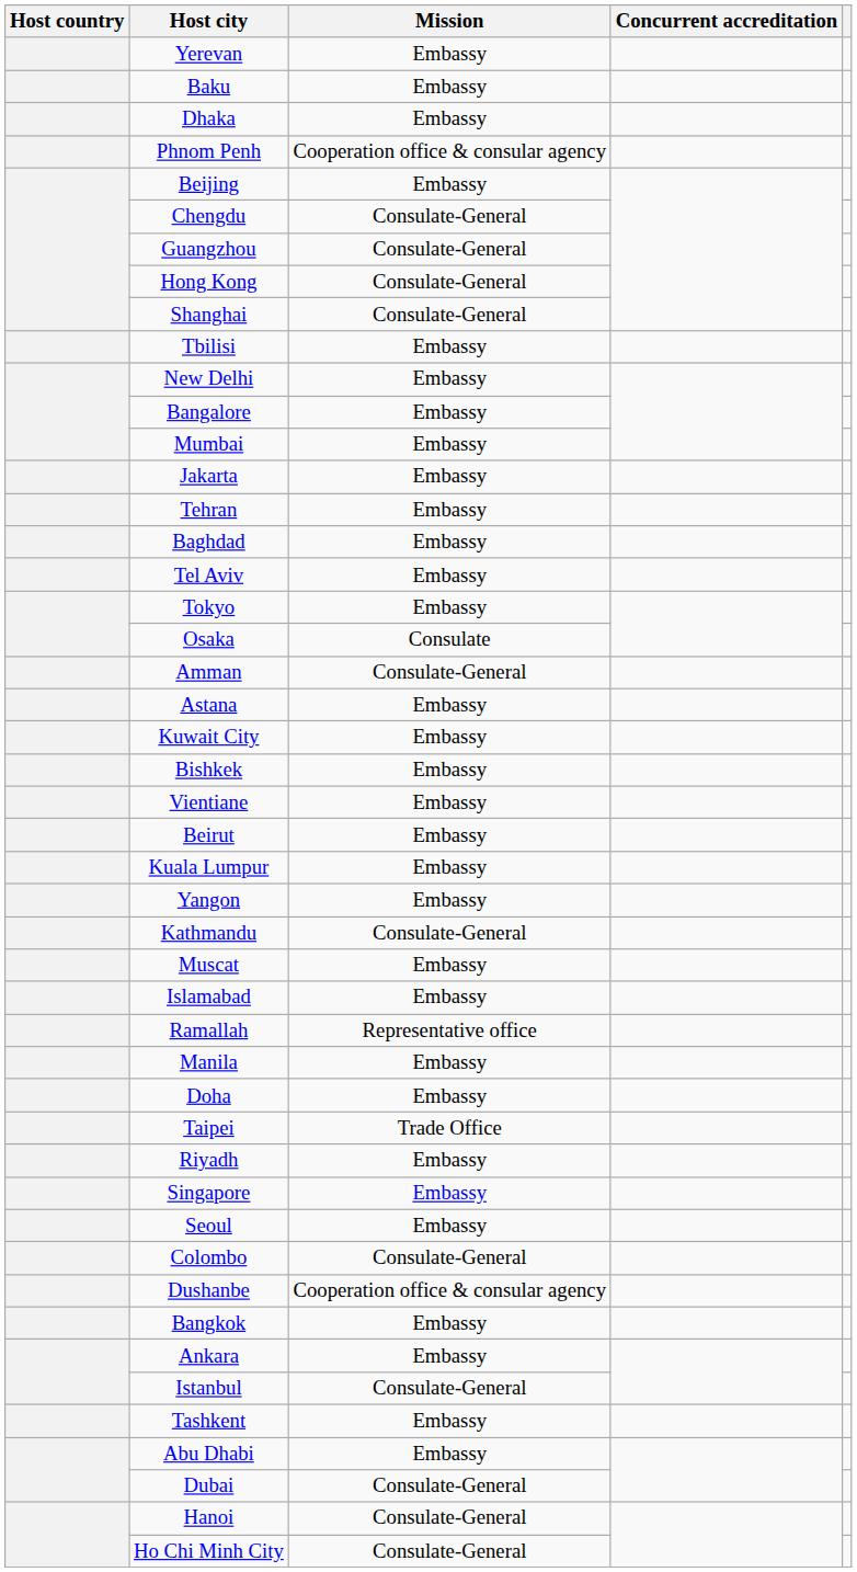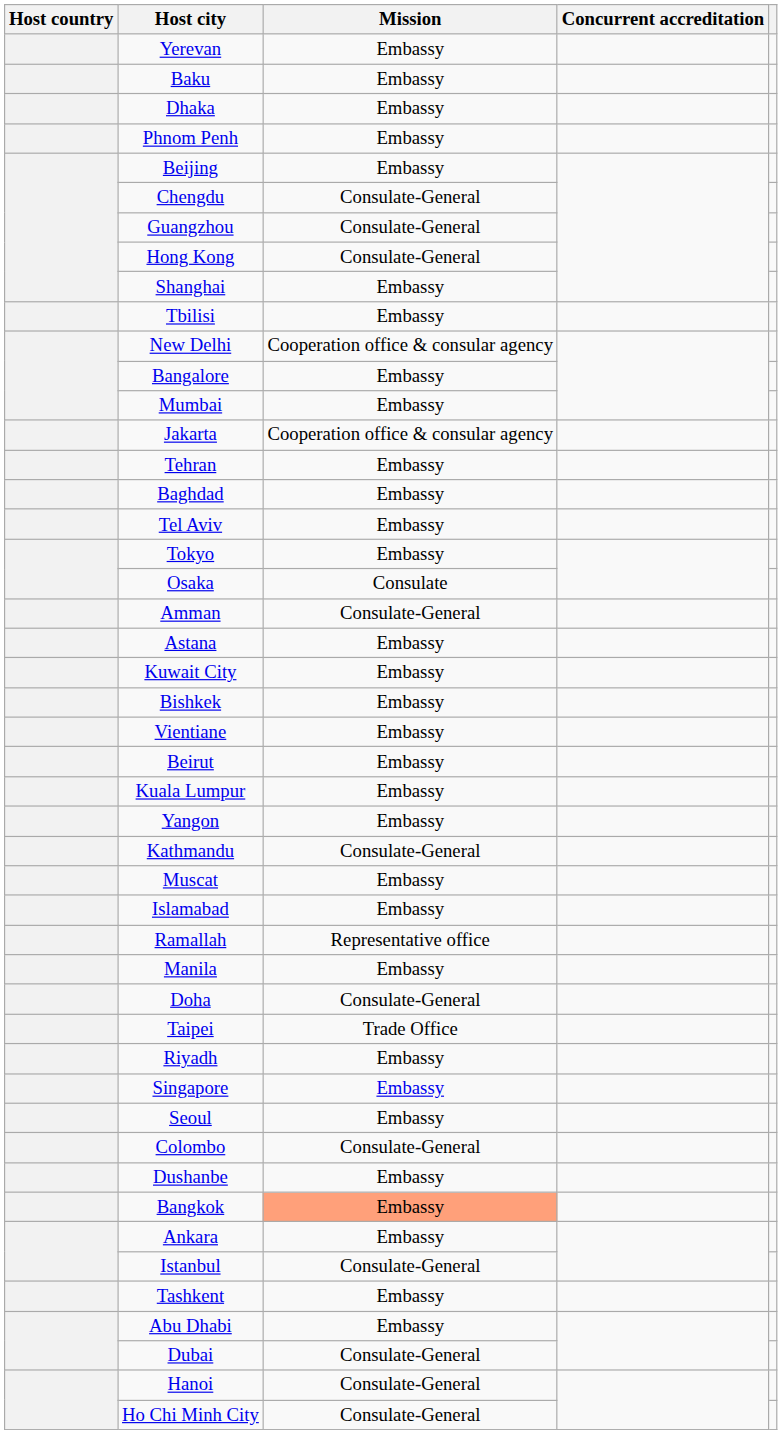 <table class="wikitable plainrowheaders" style="text-align:center;">
 <tr>
 <th scope="col">Host country</th>
 <th scope="col">Host city</th>
 <th scope="col">Mission</th>
 <th scope="col">Concurrent accreditation</th>
 <th scope="col"></th>
 </tr>
 <tr>
 <th scope="row"></th>
 <td><a href='#'>Yerevan</a></td>
 <td>Embassy</td>
 <td></td>
 <td></td>
 </tr>
 <tr>
 <th scope="row"></th>
 <td><a href='#'>Baku</a></td>
 <td>Embassy</td>
 <td></td>
 <td></td>
 </tr>
 <tr>
 <th scope="row"></th>
 <td><a href='#'>Dhaka</a></td>
 <td>Embassy</td>
 <td></td>
 <td></td>
 </tr>
 <tr>
 <th scope="row"></th>
 <td><a href='#'>Phnom Penh</a></td>
-<td>Cooperation office & consular agency</td>
+<td>Embassy</td>
 <td></td>
 <td></td>
 </tr>
 <tr>
 <th scope="row" rowspan="5"></th>
 <td><a href='#'>Beijing</a></td>
 <td>Embassy</td>
 <td rowspan="5"></td>
 <td></td>
 </tr>
 <tr>
 <td><a href='#'>Chengdu</a></td>
 <td>Consulate-General</td>
 <td></td>
 </tr>
 <tr>
 <td><a href='#'>Guangzhou</a></td>
 <td>Consulate-General</td>
 <td></td>
 </tr>
 <tr>
 <td><a href='#'>Hong Kong</a></td>
 <td>Consulate-General</td>
 <td></td>
 </tr>
 <tr>
 <td><a href='#'>Shanghai</a></td>
-<td>Consulate-General</td>
+<td>Embassy</td>
 <td></td>
 </tr>
 <tr>
 <th scope="row"></th>
 <td><a href='#'>Tbilisi</a></td>
 <td>Embassy</td>
 <td></td>
 <td></td>
 </tr>
 <tr>
 <th scope="row" rowspan="3"></th>
 <td><a href='#'>New Delhi</a></td>
-<td>Embassy</td>
+<td>Cooperation office & consular agency</td>
 <td rowspan="3"></td>
 <td></td>
 </tr>
 <tr>
 <td><a href='#'>Bangalore</a></td>
 <td>Embassy</td>
 <td></td>
 </tr>
 <tr>
 <td><a href='#'>Mumbai</a></td>
 <td>Embassy</td>
 <td></td>
 </tr>
 <tr>
 <th scope="row"></th>
 <td><a href='#'>Jakarta</a></td>
-<td>Embassy</td>
+<td>Cooperation office & consular agency</td>
 <td></td>
 <td></td>
 </tr>
 <tr>
 <th scope="row"></th>
 <td><a href='#'>Tehran</a></td>
 <td>Embassy</td>
 <td></td>
 <td></td>
 </tr>
 <tr>
 <th scope="row"></th>
 <td><a href='#'>Baghdad</a></td>
 <td>Embassy</td>
 <td></td>
 <td></td>
 </tr>
 <tr>
 <th scope="row"></th>
 <td><a href='#'>Tel Aviv</a></td>
 <td>Embassy</td>
 <td></td>
 <td></td>
 </tr>
 <tr>
 <th scope="row" rowspan="2"></th>
 <td><a href='#'>Tokyo</a></td>
 <td>Embassy</td>
 <td rowspan="2"></td>
 <td></td>
 </tr>
 <tr>
 <td><a href='#'>Osaka</a></td>
 <td>Consulate</td>
 <td></td>
 </tr>
 <tr>
 <th scope="row"></th>
 <td><a href='#'>Amman</a></td>
 <td>Consulate-General</td>
 <td></td>
 <td></td>
 </tr>
 <tr>
 <th scope="row"></th>
 <td><a href='#'>Astana</a></td>
 <td>Embassy</td>
 <td></td>
 <td></td>
 </tr>
 <tr>
 <th scope="row"></th>
 <td><a href='#'>Kuwait City</a></td>
 <td>Embassy</td>
 <td></td>
 <td></td>
 </tr>
 <tr>
 <th scope="row"></th>
 <td><a href='#'>Bishkek</a></td>
 <td>Embassy</td>
 <td></td>
 <td></td>
 </tr>
 <tr>
 <th scope="row"></th>
 <td><a href='#'>Vientiane</a></td>
 <td>Embassy</td>
 <td></td>
 <td></td>
 </tr>
 <tr>
 <th scope="row"></th>
 <td><a href='#'>Beirut</a></td>
 <td>Embassy</td>
 <td></td>
 <td></td>
 </tr>
 <tr>
 <th scope="row"></th>
 <td><a href='#'>Kuala Lumpur</a></td>
 <td>Embassy</td>
 <td></td>
 <td></td>
 </tr>
 <tr>
 <th scope="row"></th>
 <td><a href='#'>Yangon</a></td>
 <td>Embassy</td>
 <td></td>
 <td></td>
 </tr>
 <tr>
 <th scope="row"></th>
 <td><a href='#'>Kathmandu</a></td>
 <td>Consulate-General</td>
 <td></td>
 <td></td>
 </tr>
 <tr>
 <th scope="row"></th>
 <td><a href='#'>Muscat</a></td>
 <td>Embassy</td>
 <td></td>
 <td></td>
 </tr>
 <tr>
 <th scope="row"></th>
 <td><a href='#'>Islamabad</a></td>
 <td>Embassy</td>
 <td></td>
 <td></td>
 </tr>
 <tr>
 <th scope="row"></th>
 <td><a href='#'>Ramallah</a></td>
 <td>Representative office</td>
 <td></td>
 <td></td>
 </tr>
 <tr>
 <th scope="row"></th>
 <td><a href='#'>Manila</a></td>
 <td>Embassy</td>
 <td></td>
 <td></td>
 </tr>
 <tr>
 <th scope="row"></th>
 <td><a href='#'>Doha</a></td>
-<td>Embassy</td>
+<td>Consulate-General</td>
 <td></td>
 <td></td>
 </tr>
 <tr>
 <th scope="row"></th>
 <td><a href='#'>Taipei</a></td>
 <td>Trade Office</td>
 <td></td>
 <td></td>
 </tr>
 <tr>
 <th scope="row"></th>
 <td><a href='#'>Riyadh</a></td>
 <td>Embassy</td>
 <td></td>
 <td></td>
 </tr>
 <tr>
 <th scope="row"></th>
 <td><a href='#'>Singapore</a></td>
 <td><a href='#'>Embassy</a></td>
 <td></td>
 <td></td>
 </tr>
 <tr>
 <th scope="row"></th>
 <td><a href='#'>Seoul</a></td>
 <td>Embassy</td>
 <td></td>
 <td></td>
 </tr>
 <tr>
 <th scope="row"></th>
 <td><a href='#'>Colombo</a></td>
 <td>Consulate-General</td>
 <td></td>
 <td></td>
 </tr>
 <tr>
 <th scope="row"></th>
 <td><a href='#'>Dushanbe</a></td>
-<td>Cooperation office & consular agency</td>
+<td>Embassy</td>
 <td></td>
 <td></td>
 </tr>
 <tr>
 <th scope="row"></th>
 <td><a href='#'>Bangkok</a></td>
-<td>Embassy</td>
+<td style="background: lightsalmon;">Embassy</td>
 <td></td>
 <td></td>
 </tr>
 <tr>
 <th scope="row" rowspan="2"></th>
 <td><a href='#'>Ankara</a></td>
 <td>Embassy</td>
 <td rowspan="2"></td>
 <td></td>
 </tr>
 <tr>
 <td><a href='#'>Istanbul</a></td>
 <td>Consulate-General</td>
 <td></td>
 </tr>
 <tr>
 <th scope="row"></th>
 <td><a href='#'>Tashkent</a></td>
 <td>Embassy</td>
 <td></td>
 <td></td>
 </tr>
 <tr>
 <th scope="row" rowspan="2"></th>
 <td><a href='#'>Abu Dhabi</a></td>
 <td>Embassy</td>
 <td rowspan="2"></td>
 <td></td>
 </tr>
 <tr>
 <td><a href='#'>Dubai</a></td>
 <td>Consulate-General</td>
 <td></td>
 </tr>
 <tr>
 <th scope="row" rowspan="2"></th>
 <td><a href='#'>Hanoi</a></td>
 <td>Consulate-General</td>
 <td rowspan="2"></td>
 <td></td>
 </tr>
 <tr>
 <td><a href='#'>Ho Chi Minh City</a></td>
 <td>Consulate-General</td>
 <td></td>
 </tr>
 </table>
